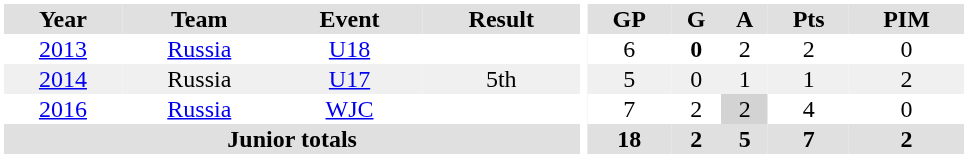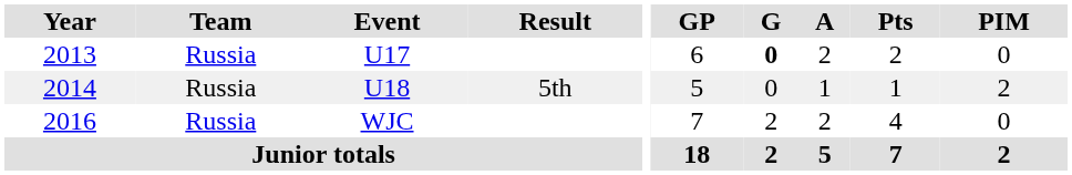 <table border="0" cellpadding="1" cellspacing="0" ID="Table3" style="text-align:center; width:40em">
 <tr ALIGN="center" bgcolor="#e0e0e0">
 <th>Year</th>
 <th>Team</th>
 <th>Event</th>
 <th>Result</th>
 <th rowspan="99" bgcolor="#ffffff"></th>
 <th>GP</th>
 <th>G</th>
 <th>A</th>
 <th>Pts</th>
 <th>PIM</th>
 </tr>
 <tr>
 <td><a href='#'>2013</a></td>
 <td><a href='#'>Russia</a></td>
-<td><a href='#'>U18</a></td>
+<td><a href='#'>U17</a></td>
 <td></td>
 <td>6</td>
 <td><strong>0</strong></td>
 <td>2</td>
 <td>2</td>
 <td>0</td>
 </tr>
 <tr bgcolor="#f0f0f0">
 <td><a href='#'>2014</a></td>
 <td>Russia</td>
-<td><a href='#'>U17</a></td>
+<td><a href='#'>U18</a></td>
 <td>5th</td>
 <td>5</td>
 <td>0</td>
 <td>1</td>
 <td>1</td>
 <td>2</td>
 </tr>
 <tr>
 <td><a href='#'>2016</a></td>
 <td><a href='#'>Russia</a></td>
 <td><a href='#'>WJC</a></td>
 <td></td>
 <td>7</td>
 <td>2</td>
-<td style="background: lightgrey;">2</td>
+<td>2</td>
 <td>4</td>
 <td>0</td>
 </tr>
 <tr bgcolor="#e0e0e0">
 <th colspan="4">Junior totals</th>
 <th>18</th>
 <th>2</th>
 <th>5</th>
 <th>7</th>
 <th>2</th>
 </tr>
 </table>
